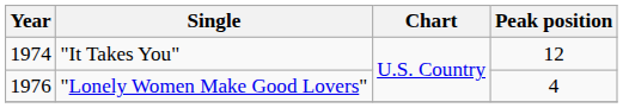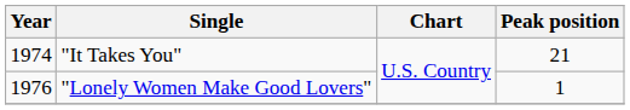 <table class="wikitable">
 <tr>
 <th>Year</th>
 <th>Single</th>
 <th>Chart</th>
 <th>Peak position</th>
 </tr>
 <tr>
 <td>1974</td>
 <td>"It Takes You"</td>
 <td rowspan="2"><a href='#'>U.S. Country</a></td>
-<td align="center">12</td>
+<td align="center">21</td>
 </tr>
 <tr>
 <td>1976</td>
 <td>"<a href='#'>Lonely Women Make Good Lovers</a>"</td>
-<td align="center">4</td>
+<td align="center">1</td>
 </tr>
 <tr>
 </tr>
 </table>
